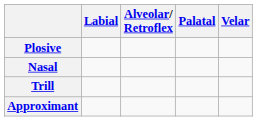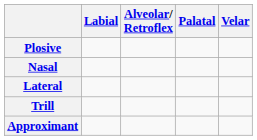 <table class="wikitable" style=text-align:center>
 <tr>
 <th></th>
 <th><a href='#'>Labial</a></th>
 <th><a href='#'>Alveolar</a>/<br><a href='#'>Retroflex</a></th>
 <th><a href='#'>Palatal</a></th>
 <th><a href='#'>Velar</a></th>
 </tr>
 <tr>
 <th><a href='#'>Plosive</a></th>
 <td></td>
 <td></td>
 <td></td>
 <td></td>
 </tr>
 <tr>
 <th><a href='#'>Nasal</a></th>
 <td></td>
 <td></td>
 <td></td>
 <td></td>
 </tr>
 <tr>
+<th><a href='#'>Lateral</a></th>
+<td></td>
+<td></td>
+<td></td>
+<td></td>
+</tr>
+<tr>
 <th><a href='#'>Trill</a></th>
 <td></td>
 <td>  </td>
 <td></td>
 <td></td>
 </tr>
 <tr>
 <th><a href='#'>Approximant</a></th>
 <td></td>
 <td></td>
 <td></td>
 <td></td>
 </tr>
 </table>
